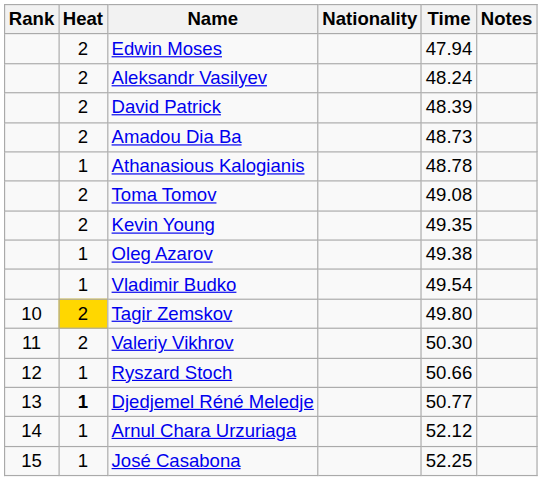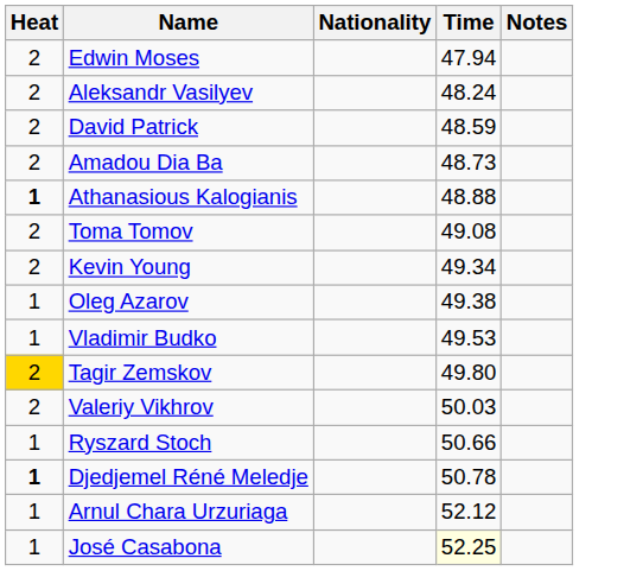 <table class="wikitable sortable" style="text-align:center">
 <tr>
-<th>Rank</th>
 <th>Heat</th>
 <th>Name</th>
 <th>Nationality</th>
 <th>Time</th>
 <th>Notes</th>
 </tr>
 <tr>
-<td></td>
 <td>2</td>
 <td align=left><a href='#'>Edwin Moses</a></td>
 <td align=left></td>
 <td>47.94</td>
 <td></td>
 </tr>
 <tr>
-<td></td>
 <td>2</td>
 <td align=left><a href='#'>Aleksandr Vasilyev</a></td>
 <td align=left></td>
 <td>48.24</td>
 <td></td>
 </tr>
 <tr>
-<td></td>
 <td>2</td>
 <td align=left><a href='#'>David Patrick</a></td>
 <td align=left></td>
-<td>48.39</td>
+<td>48.59</td>
 <td></td>
 </tr>
 <tr>
-<td></td>
 <td>2</td>
 <td align=left><a href='#'>Amadou Dia Ba</a></td>
 <td align=left></td>
 <td>48.73</td>
 <td></td>
 </tr>
 <tr>
-<td></td>
-<td>1</td>
+<td><strong>1</strong></td>
 <td align=left><a href='#'>Athanasious Kalogianis</a></td>
 <td align=left></td>
-<td>48.78</td>
+<td>48.88</td>
 <td></td>
 </tr>
 <tr>
-<td></td>
 <td>2</td>
 <td align=left><a href='#'>Toma Tomov</a></td>
 <td align=left></td>
 <td>49.08</td>
 <td></td>
 </tr>
 <tr>
-<td></td>
 <td>2</td>
 <td align=left><a href='#'>Kevin Young</a></td>
 <td align=left></td>
-<td>49.35</td>
+<td>49.34</td>
 <td></td>
 </tr>
 <tr>
-<td></td>
 <td>1</td>
 <td align=left><a href='#'>Oleg Azarov</a></td>
 <td align=left></td>
 <td>49.38</td>
 <td></td>
 </tr>
 <tr>
-<td></td>
 <td>1</td>
 <td align=left><a href='#'>Vladimir Budko</a></td>
 <td align=left></td>
-<td>49.54</td>
+<td>49.53</td>
 <td></td>
 </tr>
 <tr>
-<td>10</td>
 <td style="background: gold;">2</td>
 <td align=left><a href='#'>Tagir Zemskov</a></td>
 <td align=left></td>
 <td>49.80</td>
 <td></td>
 </tr>
 <tr>
-<td>11</td>
 <td>2</td>
 <td align=left><a href='#'>Valeriy Vikhrov</a></td>
 <td align=left></td>
-<td>50.30</td>
+<td>50.03</td>
 <td></td>
 </tr>
 <tr>
-<td>12</td>
 <td>1</td>
 <td align=left><a href='#'>Ryszard Stoch</a></td>
 <td align=left></td>
 <td>50.66</td>
 <td></td>
 </tr>
 <tr>
-<td>13</td>
 <td><strong>1</strong></td>
 <td align=left><a href='#'>Djedjemel Réné Meledje</a></td>
 <td align=left></td>
-<td>50.77</td>
+<td>50.78</td>
 <td></td>
 </tr>
 <tr>
-<td>14</td>
 <td>1</td>
 <td align=left><a href='#'>Arnul Chara Urzuriaga</a></td>
 <td align=left></td>
 <td>52.12</td>
 <td></td>
 </tr>
 <tr>
-<td>15</td>
 <td>1</td>
 <td align=left><a href='#'>José Casabona</a></td>
 <td align=left></td>
-<td>52.25</td>
+<td style="background: lightyellow;">52.25</td>
 <td></td>
 </tr>
 </table>
